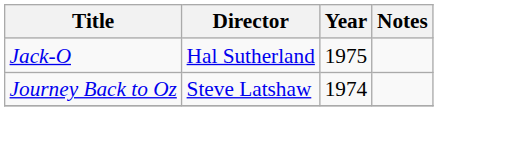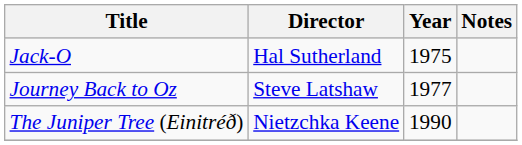 <table class="wikitable">
 <tr>
 <th>Title</th>
 <th>Director</th>
 <th>Year</th>
 <th>Notes</th>
 </tr>
 <tr>
 <td><em><a href='#'>Jack-O</a></em></td>
 <td><a href='#'>Hal Sutherland</a></td>
 <td>1975</td>
 <td></td>
 </tr>
 <tr>
 <td><em><a href='#'>Journey Back to Oz</a></em></td>
 <td><a href='#'>Steve Latshaw</a></td>
-<td>1974</td>
+<td>1977</td>
+<td></td>
+</tr>
+<tr>
+<td><em><a href='#'>The Juniper Tree</a></em>  (<em>Einitréð</em>)</td>
+<td><a href='#'>Nietzchka Keene</a></td>
+<td>1990</td>
 <td></td>
 </tr>
 <tr>
 </tr>
 </table>
